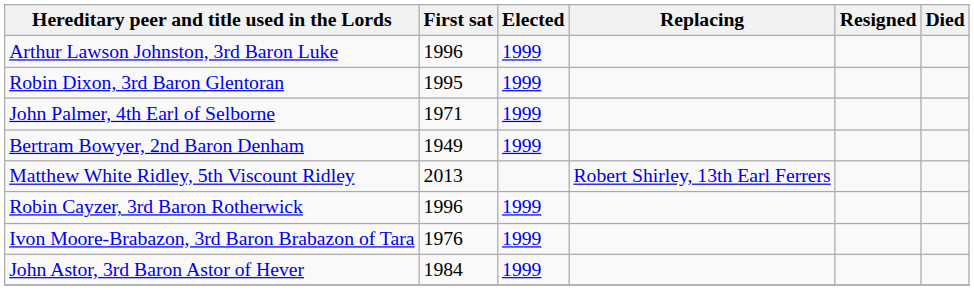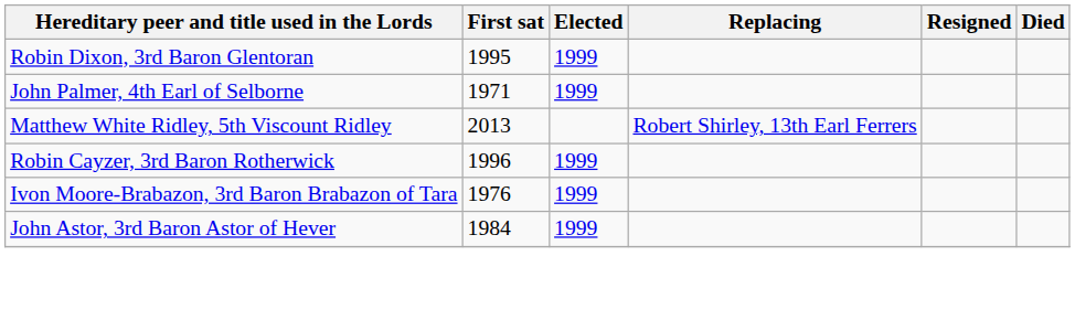 <table class="sortable wikitable">
 <tr>
 <th>Hereditary peer and title used in the Lords</th>
 <th>First sat</th>
 <th>Elected</th>
 <th>Replacing</th>
 <th>Resigned</th>
 <th>Died</th>
-</tr>
-<tr>
-<td><a href='#'>Arthur Lawson Johnston, 3rd Baron Luke</a></td>
-<td>1996</td>
-<td><a href='#'>1999</a></td>
-<td></td>
-<td></td>
-<td></td>
 </tr>
 <tr>
 <td><a href='#'>Robin Dixon, 3rd Baron Glentoran</a></td>
 <td>1995</td>
 <td><a href='#'>1999</a></td>
 <td></td>
 <td></td>
 <td></td>
 </tr>
 <tr>
 <td><a href='#'>John Palmer, 4th Earl of Selborne</a><br></td>
 <td>1971</td>
-<td><a href='#'>1999</a></td>
-<td></td>
-<td></td>
-<td></td>
-</tr>
-<tr>
-<td><a href='#'>Bertram Bowyer, 2nd Baron Denham</a></td>
-<td>1949</td>
 <td><a href='#'>1999</a></td>
 <td></td>
 <td></td>
 <td></td>
 </tr>
 <tr>
 <td><a href='#'>Matthew White Ridley, 5th Viscount Ridley</a></td>
 <td>2013</td>
 <td></td>
 <td><a href='#'>Robert Shirley, 13th Earl Ferrers</a></td>
 <td></td>
 <td></td>
 </tr>
 <tr>
 <td><a href='#'>Robin Cayzer, 3rd Baron Rotherwick</a></td>
 <td>1996</td>
 <td><a href='#'>1999</a></td>
 <td></td>
 <td></td>
 <td></td>
 </tr>
 <tr>
 <td><a href='#'>Ivon Moore-Brabazon, 3rd Baron Brabazon of Tara</a></td>
 <td>1976</td>
 <td><a href='#'>1999</a></td>
 <td></td>
 <td></td>
 <td></td>
 </tr>
 <tr>
 <td><a href='#'>John Astor, 3rd Baron Astor of Hever</a></td>
 <td>1984</td>
 <td><a href='#'>1999</a></td>
 <td></td>
 <td></td>
 <td></td>
 </tr>
 <tr>
 </tr>
 </table>
